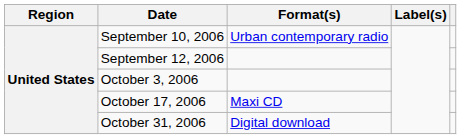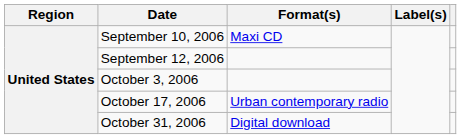 <table class="wikitable plainrowheaders">
 <tr>
 <th scope="col">Region</th>
 <th scope="col">Date</th>
 <th scope="col">Format(s)</th>
 <th scope="col">Label(s)</th>
 <th scope="col"></th>
 </tr>
 <tr>
 <th scope="row" rowspan="6">United States</th>
 <td>September 10, 2006</td>
-<td><a href='#'>Urban contemporary radio</a></td>
+<td><a href='#'>Maxi CD</a></td>
 <td rowspan="6"></td>
 <td align="center"></td>
 </tr>
 <tr>
 <td>September 12, 2006</td>
 <td></td>
 <td align="center"></td>
 </tr>
 <tr>
 <td>October 3, 2006</td>
 <td></td>
 <td align="center"></td>
 </tr>
 <tr>
 <td>October 17, 2006</td>
-<td><a href='#'>Maxi CD</a></td>
+<td><a href='#'>Urban contemporary radio</a></td>
 <td align="center"></td>
 </tr>
 <tr>
 <td rowspan="2">October 31, 2006</td>
 <td {{hlist><a href='#'>Digital download</a> </td>
 <td align="center"></td>
 </tr>
 </table>
